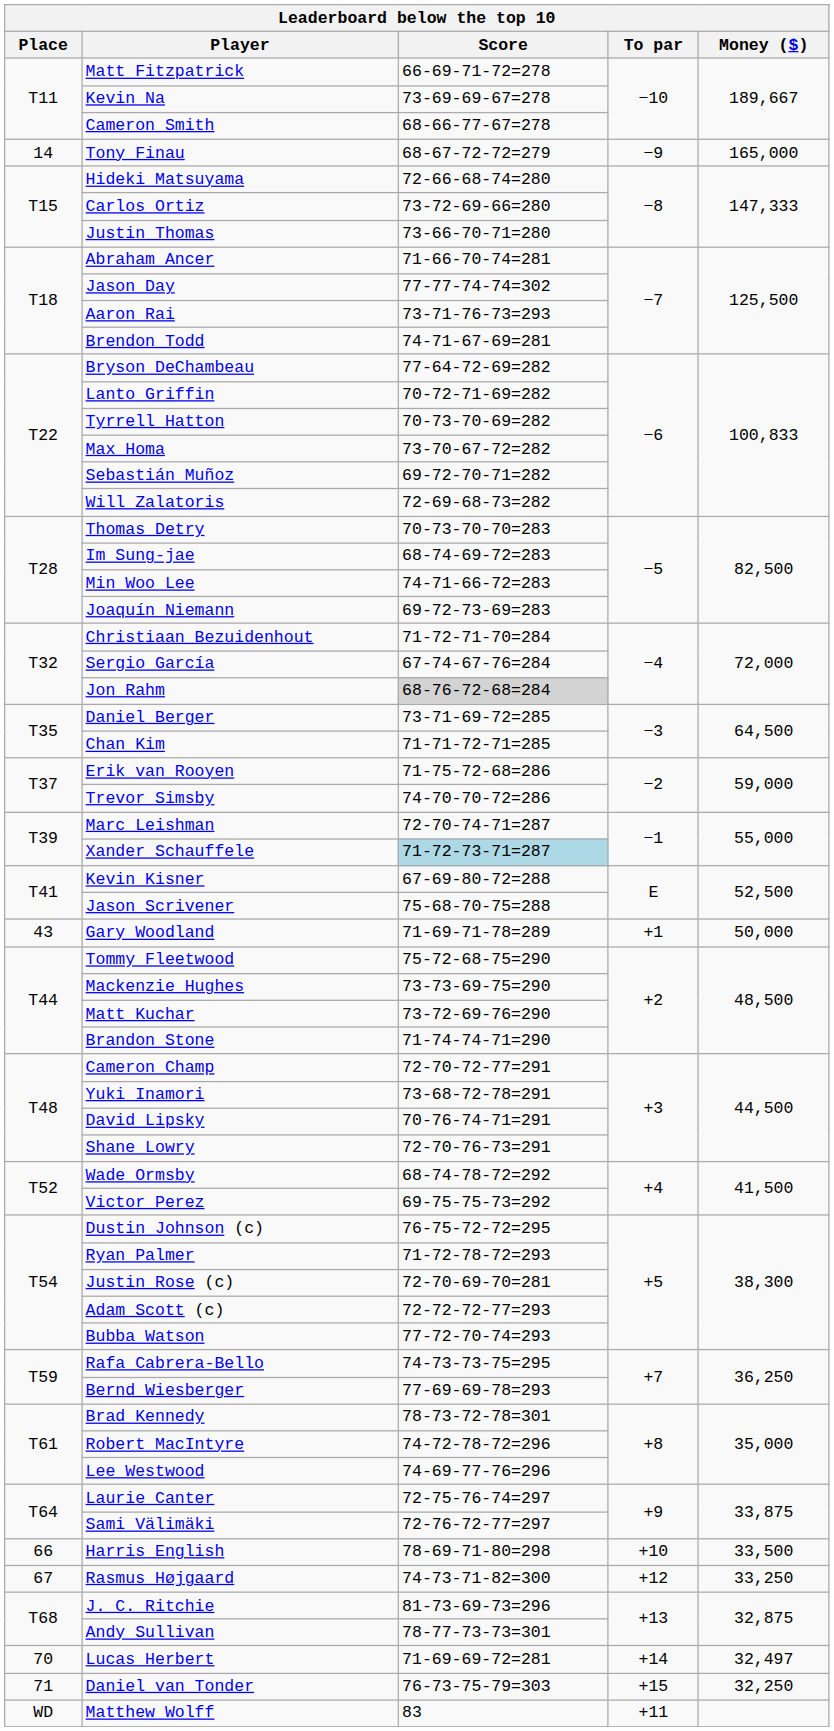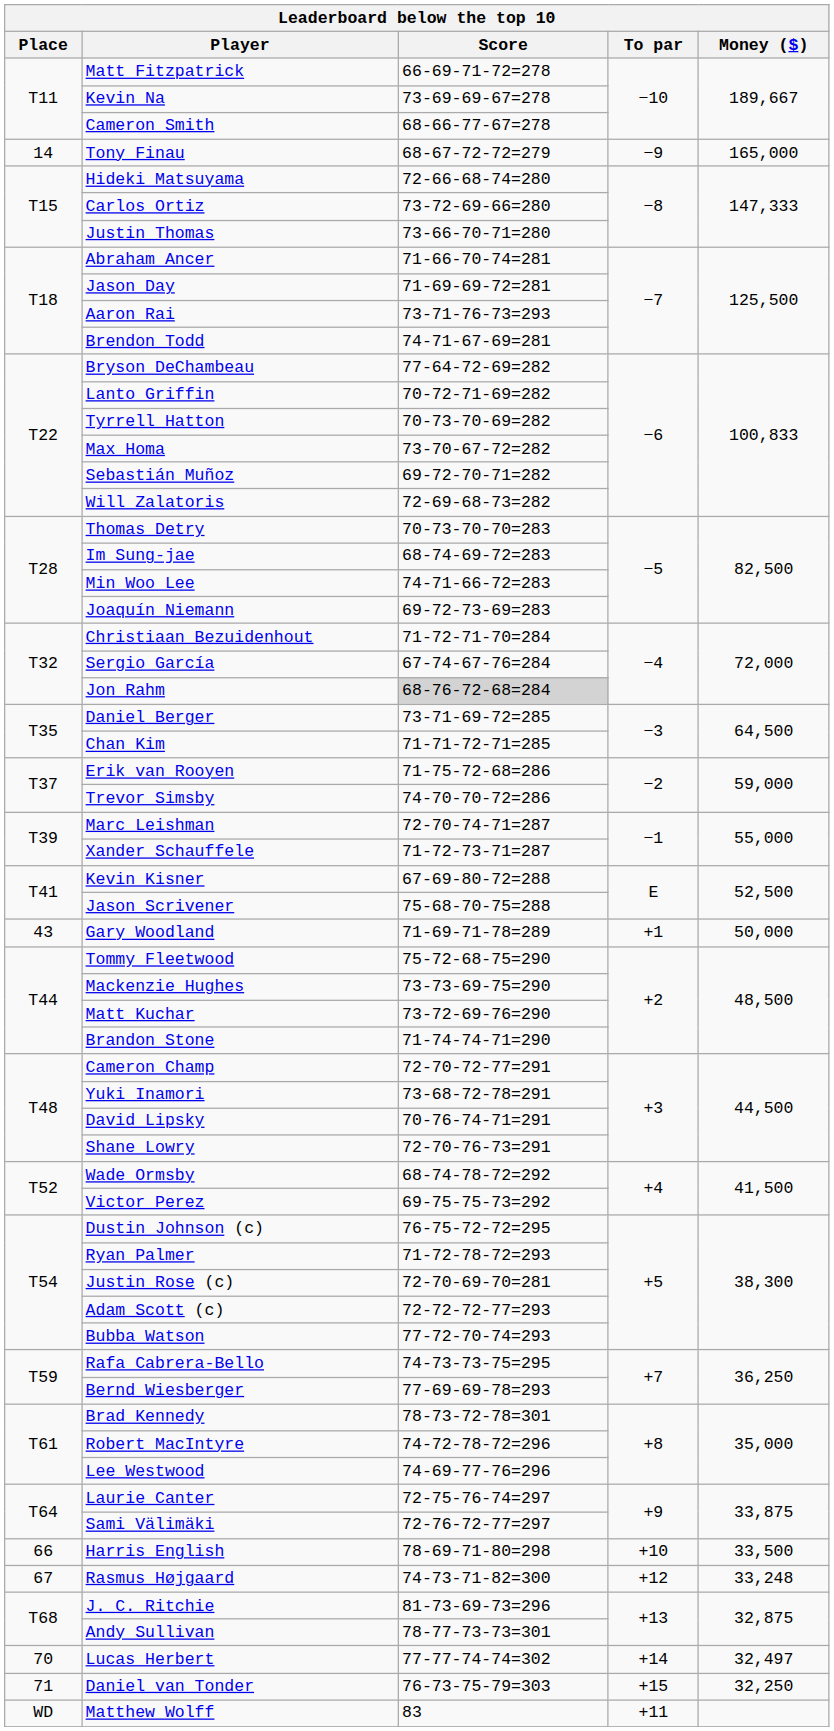 <table class="collapsible collapsed wikitable" style="width:50em;margin-top:-1px;">
 <tr>
 <th scope="col" colspan="6">Leaderboard below the top 10</th>
 </tr>
 <tr>
 <th>Place</th>
 <th>Player</th>
 <th>Score</th>
 <th>To par</th>
 <th>Money (<a href='#'>$</a>)</th>
 </tr>
 <tr>
 <td rowspan=3 align=center>T11</td>
 <td> <a href='#'>Matt Fitzpatrick</a></td>
 <td>66-69-71-72=278</td>
 <td rowspan=3 align=center>−10</td>
 <td rowspan=3 align=center>189,667</td>
 </tr>
 <tr>
 <td> <a href='#'>Kevin Na</a></td>
 <td>73-69-69-67=278</td>
 </tr>
 <tr>
 <td> <a href='#'>Cameron Smith</a></td>
 <td>68-66-77-67=278</td>
 </tr>
 <tr>
 <td align=center>14</td>
 <td> <a href='#'>Tony Finau</a></td>
 <td>68-67-72-72=279</td>
 <td align=center>−9</td>
 <td align=center>165,000</td>
 </tr>
 <tr>
 <td rowspan=3 align=center>T15</td>
 <td> <a href='#'>Hideki Matsuyama</a></td>
 <td>72-66-68-74=280</td>
 <td rowspan=3 align=center>−8</td>
 <td rowspan=3 align=center>147,333</td>
 </tr>
 <tr>
 <td> <a href='#'>Carlos Ortiz</a></td>
 <td>73-72-69-66=280</td>
 </tr>
 <tr>
 <td> <a href='#'>Justin Thomas</a></td>
 <td>73-66-70-71=280</td>
 </tr>
 <tr>
 <td rowspan=4 align=center>T18</td>
 <td> <a href='#'>Abraham Ancer</a></td>
 <td>71-66-70-74=281</td>
 <td rowspan=4 align=center>−7</td>
 <td rowspan=4 align=center>125,500</td>
 </tr>
 <tr>
 <td> <a href='#'>Jason Day</a></td>
-<td>77-77-74-74=302</td>
+<td>71-69-69-72=281</td>
 </tr>
 <tr>
 <td> <a href='#'>Aaron Rai</a></td>
 <td>73-71-76-73=293</td>
 </tr>
 <tr>
 <td> <a href='#'>Brendon Todd</a></td>
 <td>74-71-67-69=281</td>
 </tr>
 <tr>
 <td rowspan=6 align=center>T22</td>
 <td> <a href='#'>Bryson DeChambeau</a></td>
 <td>77-64-72-69=282</td>
 <td rowspan=6 align=center>−6</td>
 <td rowspan=6 align=center>100,833</td>
 </tr>
 <tr>
 <td> <a href='#'>Lanto Griffin</a></td>
 <td>70-72-71-69=282</td>
 </tr>
 <tr>
 <td> <a href='#'>Tyrrell Hatton</a></td>
 <td>70-73-70-69=282</td>
 </tr>
 <tr>
 <td> <a href='#'>Max Homa</a></td>
 <td>73-70-67-72=282</td>
 </tr>
 <tr>
 <td> <a href='#'>Sebastián Muñoz</a></td>
 <td>69-72-70-71=282</td>
 </tr>
 <tr>
 <td> <a href='#'>Will Zalatoris</a></td>
 <td>72-69-68-73=282</td>
 </tr>
 <tr>
 <td rowspan=4 align=center>T28</td>
 <td> <a href='#'>Thomas Detry</a></td>
 <td>70-73-70-70=283</td>
 <td rowspan=4 align=center>−5</td>
 <td rowspan=4 align=center>82,500</td>
 </tr>
 <tr>
 <td> <a href='#'>Im Sung-jae</a></td>
 <td>68-74-69-72=283</td>
 </tr>
 <tr>
 <td> <a href='#'>Min Woo Lee</a></td>
 <td>74-71-66-72=283</td>
 </tr>
 <tr>
 <td> <a href='#'>Joaquín Niemann</a></td>
 <td>69-72-73-69=283</td>
 </tr>
 <tr>
 <td rowspan=3 align=center>T32</td>
 <td> <a href='#'>Christiaan Bezuidenhout</a></td>
 <td>71-72-71-70=284</td>
 <td rowspan=3 align=center>−4</td>
 <td rowspan=3 align=center>72,000</td>
 </tr>
 <tr>
 <td> <a href='#'>Sergio García</a></td>
 <td>67-74-67-76=284</td>
 </tr>
 <tr>
 <td> <a href='#'>Jon Rahm</a></td>
 <td style="background: lightgrey;">68-76-72-68=284</td>
 </tr>
 <tr>
 <td rowspan=2 align=center>T35</td>
 <td> <a href='#'>Daniel Berger</a></td>
 <td>73-71-69-72=285</td>
 <td rowspan=2 align=center>−3</td>
 <td rowspan=2 align=center>64,500</td>
 </tr>
 <tr>
 <td> <a href='#'>Chan Kim</a></td>
 <td>71-71-72-71=285</td>
 </tr>
 <tr>
 <td rowspan=2 align=center>T37</td>
 <td> <a href='#'>Erik van Rooyen</a></td>
 <td>71-75-72-68=286</td>
 <td rowspan=2 align=center>−2</td>
 <td rowspan=2 align=center>59,000</td>
 </tr>
 <tr>
 <td> <a href='#'>Trevor Simsby</a></td>
 <td>74-70-70-72=286</td>
 </tr>
 <tr>
 <td rowspan=2 align=center>T39</td>
 <td> <a href='#'>Marc Leishman</a></td>
 <td>72-70-74-71=287</td>
 <td rowspan=2 align=center>−1</td>
 <td rowspan=2 align=center>55,000</td>
 </tr>
 <tr>
 <td> <a href='#'>Xander Schauffele</a></td>
-<td style="background: lightblue;">71-72-73-71=287</td>
+<td>71-72-73-71=287</td>
 </tr>
 <tr>
 <td rowspan=2 align=center>T41</td>
 <td> <a href='#'>Kevin Kisner</a></td>
 <td>67-69-80-72=288</td>
 <td rowspan=2 align=center>E</td>
 <td rowspan=2 align=center>52,500</td>
 </tr>
 <tr>
 <td> <a href='#'>Jason Scrivener</a></td>
 <td>75-68-70-75=288</td>
 </tr>
 <tr>
 <td align=center>43</td>
 <td> <a href='#'>Gary Woodland</a></td>
 <td>71-69-71-78=289</td>
 <td align=center>+1</td>
 <td align=center>50,000</td>
 </tr>
 <tr>
 <td rowspan=4 align=center>T44</td>
 <td> <a href='#'>Tommy Fleetwood</a></td>
 <td>75-72-68-75=290</td>
 <td rowspan=4 align=center>+2</td>
 <td rowspan=4 align=center>48,500</td>
 </tr>
 <tr>
 <td> <a href='#'>Mackenzie Hughes</a></td>
 <td>73-73-69-75=290</td>
 </tr>
 <tr>
 <td> <a href='#'>Matt Kuchar</a></td>
 <td>73-72-69-76=290</td>
 </tr>
 <tr>
 <td> <a href='#'>Brandon Stone</a></td>
 <td>71-74-74-71=290</td>
 </tr>
 <tr>
 <td rowspan=4 align=center>T48</td>
 <td> <a href='#'>Cameron Champ</a></td>
 <td>72-70-72-77=291</td>
 <td rowspan=4 align=center>+3</td>
 <td rowspan=4 align=center>44,500</td>
 </tr>
 <tr>
 <td> <a href='#'>Yuki Inamori</a></td>
 <td>73-68-72-78=291</td>
 </tr>
 <tr>
 <td> <a href='#'>David Lipsky</a></td>
 <td>70-76-74-71=291</td>
 </tr>
 <tr>
 <td> <a href='#'>Shane Lowry</a></td>
 <td>72-70-76-73=291</td>
 </tr>
 <tr>
 <td rowspan=2 align=center>T52</td>
 <td> <a href='#'>Wade Ormsby</a></td>
 <td>68-74-78-72=292</td>
 <td rowspan=2 align=center>+4</td>
 <td rowspan=2 align=center>41,500</td>
 </tr>
 <tr>
 <td> <a href='#'>Victor Perez</a></td>
 <td>69-75-75-73=292</td>
 </tr>
 <tr>
 <td rowspan=5 align=center>T54</td>
 <td> <a href='#'>Dustin Johnson</a> (c)</td>
 <td>76-75-72-72=295</td>
 <td rowspan=5 align=center>+5</td>
 <td rowspan=5 align=center>38,300</td>
 </tr>
 <tr>
 <td> <a href='#'>Ryan Palmer</a></td>
 <td>71-72-78-72=293</td>
 </tr>
 <tr>
 <td> <a href='#'>Justin Rose</a> (c)</td>
 <td>72-70-69-70=281</td>
 </tr>
 <tr>
 <td> <a href='#'>Adam Scott</a> (c)</td>
 <td>72-72-72-77=293</td>
 </tr>
 <tr>
 <td> <a href='#'>Bubba Watson</a></td>
 <td>77-72-70-74=293</td>
 </tr>
 <tr>
 <td rowspan=2 align=center>T59</td>
 <td> <a href='#'>Rafa Cabrera-Bello</a></td>
 <td>74-73-73-75=295</td>
 <td rowspan=2 align=center>+7</td>
 <td rowspan=2 align=center>36,250</td>
 </tr>
 <tr>
 <td> <a href='#'>Bernd Wiesberger</a></td>
 <td>77-69-69-78=293</td>
 </tr>
 <tr>
 <td rowspan=3 align=center>T61</td>
 <td> <a href='#'>Brad Kennedy</a></td>
 <td>78-73-72-78=301</td>
 <td rowspan=3 align=center>+8</td>
 <td rowspan=3 align=center>35,000</td>
 </tr>
 <tr>
 <td> <a href='#'>Robert MacIntyre</a></td>
 <td>74-72-78-72=296</td>
 </tr>
 <tr>
 <td> <a href='#'>Lee Westwood</a></td>
 <td>74-69-77-76=296</td>
 </tr>
 <tr>
 <td rowspan=2 align=center>T64</td>
 <td> <a href='#'>Laurie Canter</a></td>
 <td>72-75-76-74=297</td>
 <td rowspan=2 align=center>+9</td>
 <td rowspan=2 align=center>33,875</td>
 </tr>
 <tr>
 <td> <a href='#'>Sami Välimäki</a></td>
 <td>72-76-72-77=297</td>
 </tr>
 <tr>
 <td align=center>66</td>
 <td> <a href='#'>Harris English</a></td>
 <td>78-69-71-80=298</td>
 <td align=center>+10</td>
 <td align=center>33,500</td>
 </tr>
 <tr>
 <td align=center>67</td>
 <td> <a href='#'>Rasmus Højgaard</a></td>
 <td>74-73-71-82=300</td>
 <td align=center>+12</td>
-<td align=center>33,250</td>
+<td align=center>33,248</td>
 </tr>
 <tr>
 <td rowspan=2 align=center>T68</td>
 <td> <a href='#'>J. C. Ritchie</a></td>
 <td>81-73-69-73=296</td>
 <td rowspan=2 align=center>+13</td>
 <td rowspan=2 align=center>32,875</td>
 </tr>
 <tr>
 <td> <a href='#'>Andy Sullivan</a></td>
 <td>78-77-73-73=301</td>
 </tr>
 <tr>
 <td align=center>70</td>
 <td> <a href='#'>Lucas Herbert</a></td>
-<td>71-69-69-72=281</td>
+<td>77-77-74-74=302</td>
 <td align=center>+14</td>
 <td align=center>32,497</td>
 </tr>
 <tr>
 <td align=center>71</td>
 <td> <a href='#'>Daniel van Tonder</a></td>
 <td>76-73-75-79=303</td>
 <td align=center>+15</td>
 <td align=center>32,250</td>
 </tr>
 <tr>
 <td align=center>WD</td>
 <td> <a href='#'>Matthew Wolff</a></td>
 <td>83</td>
 <td align=center>+11</td>
 <td align=center></td>
 </tr>
 </table>
